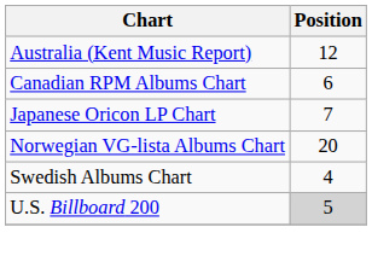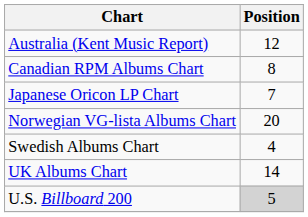 <table class="wikitable sortable" style="text-align:center;">
 <tr>
 <th>Chart</th>
 <th>Position</th>
 </tr>
 <tr>
 <td align="left"><a href='#'>Australia (Kent Music Report)</a></td>
 <td>12</td>
 </tr>
 <tr>
 <td align="left"><a href='#'>Canadian RPM Albums Chart</a></td>
-<td>6</td>
+<td>8</td>
 </tr>
 <tr>
 <td align="left"><a href='#'>Japanese Oricon LP Chart</a></td>
 <td>7</td>
 </tr>
 <tr>
 <td align="left"><a href='#'>Norwegian VG-lista Albums Chart</a></td>
 <td>20</td>
 </tr>
 <tr>
 <td align="left">Swedish Albums Chart</td>
 <td>4</td>
 </tr>
 <tr>
+<td align="left"><a href='#'>UK Albums Chart</a></td>
+<td>14</td>
+</tr>
+<tr>
 <td align="left">U.S. <a href='#'><em>Billboard</em> 200</a></td>
 <td style="background: lightgrey;">5</td>
 </tr>
 <tr>
 </tr>
 </table>
